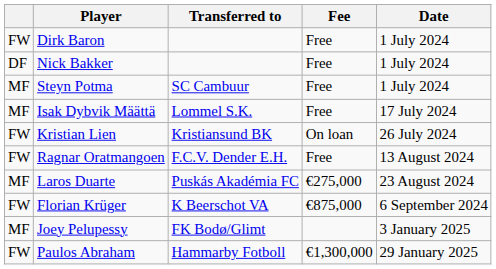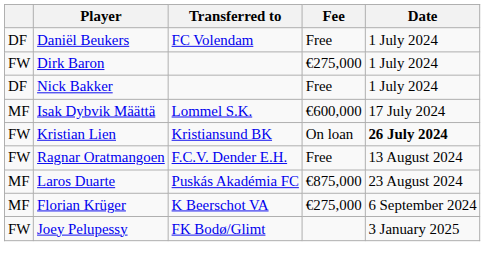 <table class="wikitable plainrowheaders sortable">
 <tr>
 <th></th>
 <th scope="col">Player</th>
 <th>Transferred to</th>
 <th>Fee</th>
 <th scope="col">Date</th>
 </tr>
 <tr>
+<td>DF</td>
+<td> <a href='#'>Daniël Beukers</a></td>
+<td> <a href='#'>FC Volendam</a></td>
+<td>Free</td>
+<td>1 July 2024</td>
+</tr>
+<tr>
 <td>FW</td>
 <td> <a href='#'>Dirk Baron</a></td>
 <td></td>
-<td>Free</td>
+<td>€275,000</td>
 <td>1 July 2024</td>
 </tr>
 <tr>
 <td>DF</td>
 <td> <a href='#'>Nick Bakker</a></td>
 <td></td>
 <td>Free</td>
 <td>1 July 2024</td>
 </tr>
 <tr>
 <td>MF</td>
-<td> <a href='#'>Steyn Potma</a></td>
-<td> <a href='#'>SC Cambuur</a></td>
-<td>Free</td>
-<td>1 July 2024</td>
-</tr>
-<tr>
-<td>MF</td>
 <td> <a href='#'>Isak Dybvik Määttä</a></td>
 <td> <a href='#'>Lommel S.K.</a></td>
-<td>Free</td>
+<td>€600,000</td>
 <td>17 July 2024</td>
 </tr>
 <tr>
 <td>FW</td>
 <td> <a href='#'>Kristian Lien</a></td>
 <td> <a href='#'>Kristiansund BK</a></td>
 <td>On loan</td>
-<td>26 July 2024</td>
+<td><strong>26 July 2024</strong></td>
 </tr>
 <tr>
 <td>FW</td>
 <td> <a href='#'>Ragnar Oratmangoen</a></td>
 <td> <a href='#'>F.C.V. Dender E.H.</a></td>
 <td>Free</td>
 <td>13 August 2024</td>
 </tr>
 <tr>
 <td>MF</td>
 <td> <a href='#'>Laros Duarte</a></td>
 <td> <a href='#'>Puskás Akadémia FC</a></td>
-<td>€275,000</td>
+<td>€875,000</td>
 <td>23 August 2024</td>
 </tr>
 <tr>
-<td>FW</td>
+<td>MF</td>
 <td> <a href='#'>Florian Krüger</a></td>
 <td> <a href='#'>K Beerschot VA</a></td>
-<td>€875,000</td>
+<td>€275,000</td>
 <td>6 September 2024</td>
 </tr>
 <tr>
-<td>MF</td>
+<td>FW</td>
 <td> <a href='#'>Joey Pelupessy</a></td>
 <td> <a href='#'>FK Bodø/Glimt</a></td>
 <td></td>
 <td>3 January 2025</td>
 </tr>
-<tr>
-<td>FW</td>
-<td> <a href='#'>Paulos Abraham</a></td>
-<td> <a href='#'>Hammarby Fotboll</a></td>
-<td>€1,300,000</td>
-<td>29 January 2025</td>
-</tr>
 </table>
